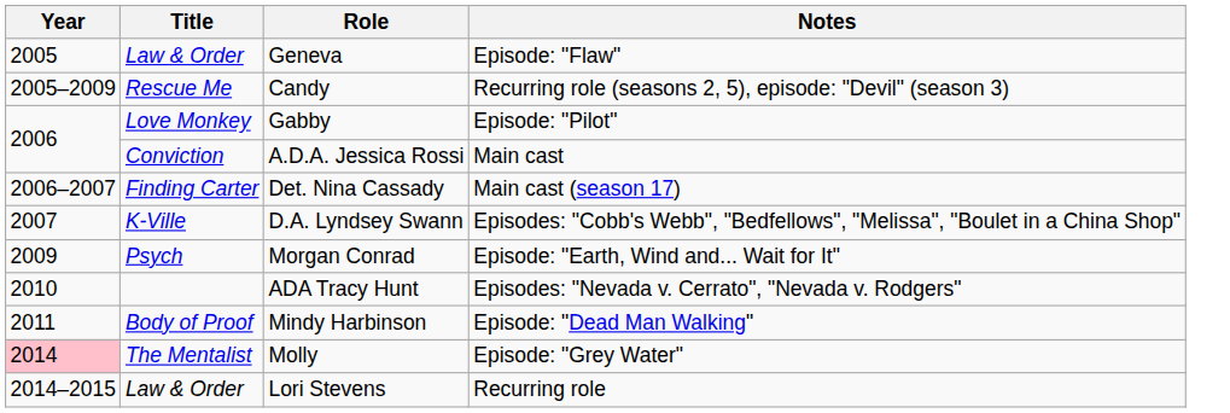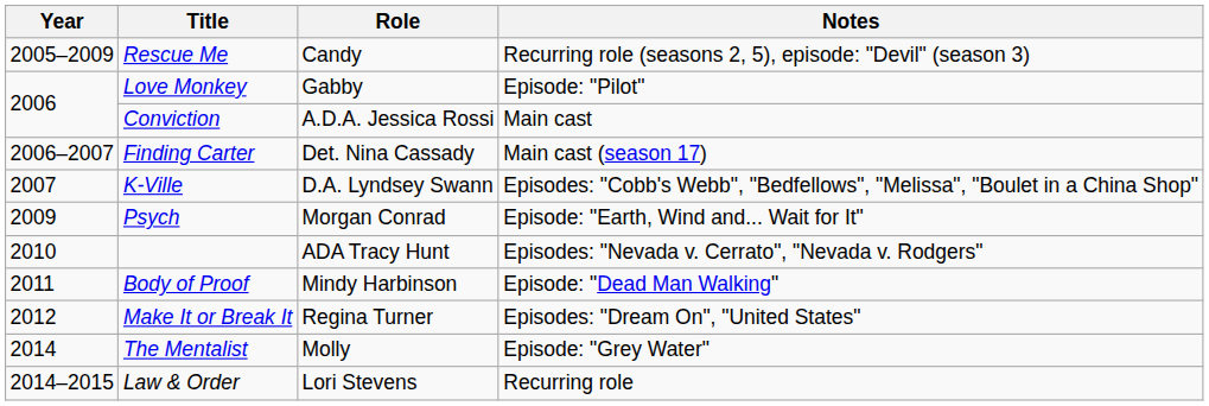 <table class="wikitable sortable">
 <tr>
 <th>Year</th>
 <th>Title</th>
 <th>Role</th>
 <th class="unsortable">Notes</th>
-</tr>
-<tr>
-<td>2005</td>
-<td><em><a href='#'>Law & Order</a></em></td>
-<td>Geneva</td>
-<td>Episode: "Flaw"</td>
 </tr>
 <tr>
 <td>2005–2009</td>
 <td><em><a href='#'>Rescue Me</a></em></td>
 <td>Candy</td>
 <td>Recurring role (seasons 2, 5), episode: "Devil" (season 3)</td>
 </tr>
 <tr>
 <td rowspan=2>2006</td>
 <td><em><a href='#'>Love Monkey</a></em></td>
 <td>Gabby</td>
 <td>Episode: "Pilot"</td>
 </tr>
 <tr>
 <td><em><a href='#'>Conviction</a></em></td>
 <td>A.D.A. Jessica Rossi</td>
 <td>Main cast</td>
 </tr>
 <tr>
 <td>2006–2007</td>
 <td><em><a href='#'>Finding Carter</a></em></td>
 <td>Det. Nina Cassady</td>
 <td>Main cast (<a href='#'>season 17</a>)</td>
 </tr>
 <tr>
 <td>2007</td>
 <td><em><a href='#'>K-Ville</a></em></td>
 <td>D.A. Lyndsey Swann</td>
 <td>Episodes: "Cobb's Webb", "Bedfellows", "Melissa", "Boulet in a China Shop"</td>
 </tr>
 <tr>
 <td>2009</td>
 <td><em><a href='#'>Psych</a></em></td>
 <td>Morgan Conrad</td>
 <td>Episode: "Earth, Wind and... Wait for It"</td>
 </tr>
 <tr>
 <td>2010</td>
 <td><em></em></td>
 <td>ADA Tracy Hunt</td>
 <td>Episodes: "Nevada v. Cerrato", "Nevada v. Rodgers"</td>
 </tr>
 <tr>
 <td>2011</td>
 <td><em><a href='#'>Body of Proof</a></em></td>
 <td>Mindy Harbinson</td>
 <td>Episode: "<a href='#'>Dead Man Walking</a>"</td>
 </tr>
 <tr>
-<td style="background: pink;">2014</td>
+<td>2012</td>
+<td><em><a href='#'>Make It or Break It</a></em></td>
+<td>Regina Turner</td>
+<td>Episodes: "Dream On", "United States"</td>
+</tr>
+<tr>
+<td>2014</td>
 <td><em><a href='#'>The Mentalist</a></em></td>
 <td>Molly</td>
 <td>Episode: "Grey Water"</td>
 </tr>
 <tr>
 <td>2014–2015</td>
 <td><em>Law & Order</em></td>
 <td>Lori Stevens</td>
 <td>Recurring role</td>
 </tr>
 </table>
